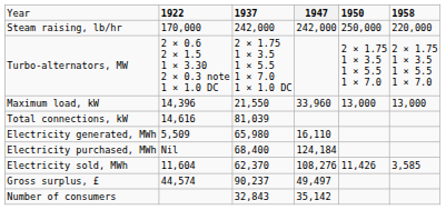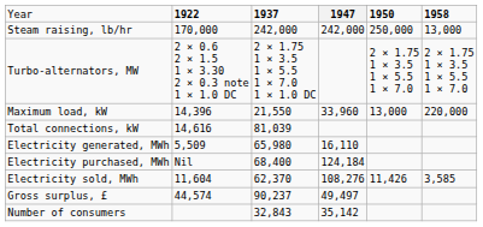 <table class="wikitable">
 <tr>
 <td>Year</td>
 <td><strong>1922</strong></td>
 <td><strong>1937</strong></td>
 <th>1947</th>
 <td><strong>1950</strong></td>
 <td><strong>1958</strong></td>
 </tr>
 <tr>
 <td>Steam  raising, lb/hr</td>
 <td>170,000</td>
 <td>242,000</td>
 <td>242,000</td>
 <td>250,000</td>
-<td>220,000</td>
+<td>13,000</td>
 </tr>
 <tr>
 <td>Turbo-alternators,  MW</td>
 <td>2 × 0.6<br>2 × 1.5<br>1 × 3.30<br>2 × 0.3 note<br>1 × 1.0 DC</td>
 <td>2 × 1.75<br>1 × 3.5<br>1 × 5.5<br>1 × 7.0<br>1 × 1.0 DC</td>
 <td></td>
 <td>2 × 1.75<br>1 × 3.5<br>1 × 5.5<br>1 × 7.0</td>
 <td>2 × 1.75<br>1 × 3.5<br>1 × 5.5<br>1 × 7.0</td>
 </tr>
 <tr>
 <td>Maximum load,  kW</td>
 <td>14,396</td>
 <td>21,550</td>
 <td>33,960</td>
 <td>13,000</td>
-<td>13,000</td>
+<td>220,000</td>
 </tr>
 <tr>
 <td>Total connections, kW</td>
 <td>14,616</td>
 <td>81,039</td>
 <td></td>
 <td></td>
 <td></td>
 </tr>
 <tr>
 <td>Electricity  generated, MWh</td>
 <td>5,509</td>
 <td>65,980</td>
 <td>16,110</td>
 <td></td>
 <td></td>
 </tr>
 <tr>
 <td>Electricity  purchased, MWh</td>
 <td>Nil</td>
 <td>68,400</td>
 <td>124,184</td>
 <td></td>
 <td></td>
 </tr>
 <tr>
 <td>Electricity  sold, MWh</td>
 <td>11,604</td>
 <td>62,370</td>
 <td>108,276</td>
 <td>11,426</td>
 <td>3,585</td>
 </tr>
 <tr>
 <td>Gross  surplus, £</td>
 <td>44,574</td>
 <td>90,237</td>
 <td>49,497</td>
 <td></td>
 <td></td>
 </tr>
 <tr>
 <td>Number of  consumers</td>
 <td></td>
 <td>32,843</td>
 <td>35,142</td>
 <td></td>
 <td></td>
 </tr>
 </table>
